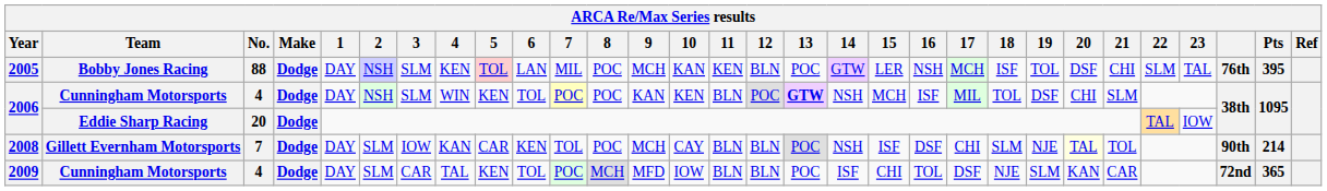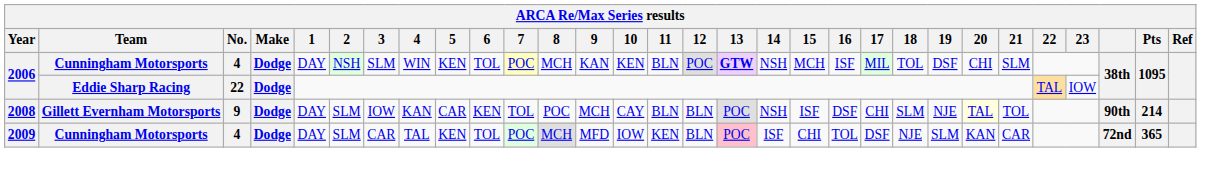 <table class="wikitable" style="text-align:center; font-size:75%">
 <tr>
 <th colspan=30><a href='#'>ARCA Re/Max Series</a> results</th>
 </tr>
 <tr>
 <th>Year</th>
 <th>Team</th>
 <th>No.</th>
 <th>Make</th>
 <th>1</th>
 <th>2</th>
 <th>3</th>
 <th>4</th>
 <th>5</th>
 <th>6</th>
 <th>7</th>
 <th>8</th>
 <th>9</th>
 <th>10</th>
 <th>11</th>
 <th>12</th>
 <th>13</th>
 <th>14</th>
 <th>15</th>
 <th>16</th>
 <th>17</th>
 <th>18</th>
 <th>19</th>
 <th>20</th>
 <th>21</th>
 <th>22</th>
 <th>23</th>
 <th></th>
 <th>Pts</th>
 <th>Ref</th>
 </tr>
 <tr>
-<th><a href='#'>2005</a></th>
-<th><a href='#'>Bobby Jones Racing</a></th>
-<th>88</th>
-<th><a href='#'>Dodge</a></th>
-<td><a href='#'>DAY</a></td>
-<td style="background:#CFCFFF;"><a href='#'>NSH</a><br></td>
-<td><a href='#'>SLM</a></td>
-<td><a href='#'>KEN</a></td>
-<td style="background:#FFCFCF;"><a href='#'>TOL</a><br></td>
-<td><a href='#'>LAN</a></td>
-<td><a href='#'>MIL</a></td>
-<td><a href='#'>POC</a></td>
-<td><a href='#'>MCH</a></td>
-<td><a href='#'>KAN</a></td>
-<td><a href='#'>KEN</a></td>
-<td><a href='#'>BLN</a></td>
-<td><a href='#'>POC</a></td>
-<td style="background:#EFCFFF;"><a href='#'>GTW</a><br></td>
-<td><a href='#'>LER</a></td>
-<td><a href='#'>NSH</a></td>
-<td style="background:#DFFFDF;"><a href='#'>MCH</a><br></td>
-<td><a href='#'>ISF</a></td>
-<td><a href='#'>TOL</a></td>
-<td><a href='#'>DSF</a></td>
-<td><a href='#'>CHI</a></td>
-<td><a href='#'>SLM</a></td>
-<td><a href='#'>TAL</a></td>
-<th>76th</th>
-<th>395</th>
-<th></th>
-</tr>
-<tr>
 <th rowspan=2><a href='#'>2006</a></th>
 <th><a href='#'>Cunningham Motorsports</a></th>
 <th>4</th>
 <th><a href='#'>Dodge</a></th>
 <td><a href='#'>DAY</a></td>
 <td style="background:#DFFFDF;"><a href='#'>NSH</a><br></td>
 <td><a href='#'>SLM</a></td>
 <td><a href='#'>WIN</a></td>
 <td><a href='#'>KEN</a></td>
 <td><a href='#'>TOL</a></td>
 <td style="background:#FFFFBF;"><a href='#'>POC</a><br></td>
-<td><a href='#'>POC</a></td>
+<td><a href='#'>MCH</a></td>
 <td><a href='#'>KAN</a></td>
 <td><a href='#'>KEN</a></td>
 <td><a href='#'>BLN</a></td>
 <td style="background:#DFDFDF;"><a href='#'>POC</a><br></td>
 <td style="background:#EFCFFF;"><strong><a href='#'>GTW</a></strong><br></td>
 <td><a href='#'>NSH</a></td>
 <td><a href='#'>MCH</a></td>
 <td><a href='#'>ISF</a></td>
 <td style="background:#DFFFDF;"><a href='#'>MIL</a><br></td>
 <td><a href='#'>TOL</a></td>
 <td><a href='#'>DSF</a></td>
 <td><a href='#'>CHI</a></td>
 <td><a href='#'>SLM</a></td>
 <td colspan=2></td>
 <th rowspan=2>38th</th>
 <th rowspan=2>1095</th>
 <th rowspan=2></th>
 </tr>
 <tr>
 <th><a href='#'>Eddie Sharp Racing</a></th>
-<th>20</th>
+<th>22</th>
 <th><a href='#'>Dodge</a></th>
 <td colspan=21></td>
 <td style="background:#FFDF9F;"><a href='#'>TAL</a><br></td>
 <td><a href='#'>IOW</a></td>
 </tr>
 <tr>
 <th><a href='#'>2008</a></th>
 <th><a href='#'>Gillett Evernham Motorsports</a></th>
-<th>7</th>
+<th>9</th>
 <th><a href='#'>Dodge</a></th>
 <td><a href='#'>DAY</a></td>
 <td><a href='#'>SLM</a></td>
 <td><a href='#'>IOW</a></td>
 <td><a href='#'>KAN</a></td>
 <td><a href='#'>CAR</a></td>
 <td><a href='#'>KEN</a></td>
 <td><a href='#'>TOL</a></td>
 <td><a href='#'>POC</a></td>
 <td><a href='#'>MCH</a></td>
 <td><a href='#'>CAY</a></td>
 <td><a href='#'>BLN</a></td>
 <td><a href='#'>BLN</a></td>
 <td style="background:#DFDFDF;"><a href='#'>POC</a><br></td>
 <td><a href='#'>NSH</a></td>
 <td><a href='#'>ISF</a></td>
 <td><a href='#'>DSF</a></td>
 <td><a href='#'>CHI</a></td>
 <td><a href='#'>SLM</a></td>
 <td><a href='#'>NJE</a></td>
 <td style="background: lightyellow;"><a href='#'>TAL</a></td>
 <td><a href='#'>TOL</a></td>
 <td colspan=2></td>
 <th>90th</th>
 <th>214</th>
 <th></th>
 </tr>
 <tr>
 <th><a href='#'>2009</a></th>
 <th><a href='#'>Cunningham Motorsports</a></th>
 <th>4</th>
 <th><a href='#'>Dodge</a></th>
 <td><a href='#'>DAY</a></td>
 <td><a href='#'>SLM</a></td>
 <td><a href='#'>CAR</a></td>
 <td><a href='#'>TAL</a></td>
 <td><a href='#'>KEN</a></td>
 <td><a href='#'>TOL</a></td>
 <td style="background:#DFFFDF;"><a href='#'>POC</a><br></td>
 <td style="background:#DFDFDF;"><a href='#'>MCH</a><br></td>
 <td><a href='#'>MFD</a></td>
 <td><a href='#'>IOW</a></td>
+<td><a href='#'>KEN</a></td>
 <td><a href='#'>BLN</a></td>
-<td><a href='#'>BLN</a></td>
-<td><a href='#'>POC</a></td>
+<td style="background: pink;"><a href='#'>POC</a></td>
 <td><a href='#'>ISF</a></td>
 <td><a href='#'>CHI</a></td>
 <td><a href='#'>TOL</a></td>
 <td><a href='#'>DSF</a></td>
 <td><a href='#'>NJE</a></td>
 <td><a href='#'>SLM</a></td>
 <td><a href='#'>KAN</a></td>
 <td><a href='#'>CAR</a></td>
 <td colspan=2></td>
 <th rowspan=2>72nd</th>
 <th rowspan=2>365</th>
 <th rowspan=2></th>
 </tr>
 </table>
